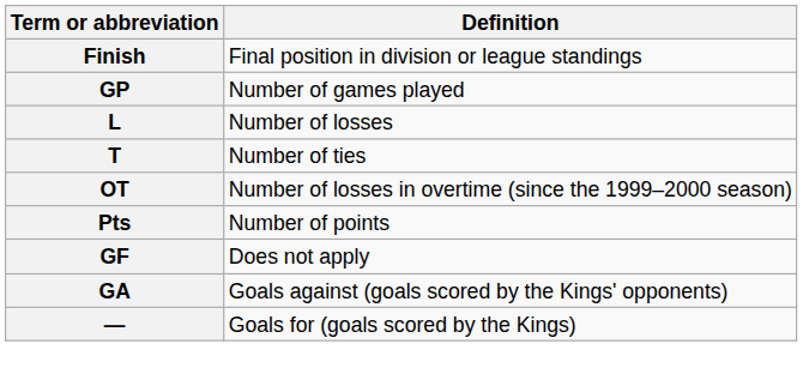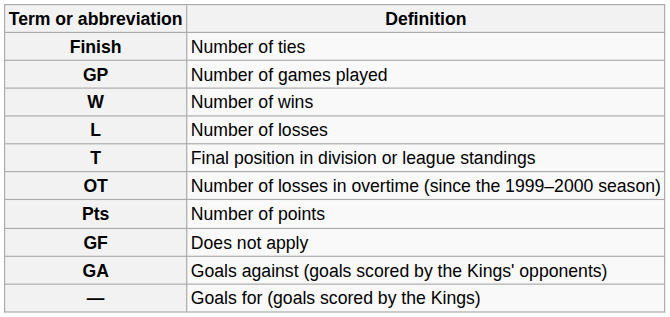 <table class="wikitable" style="font-size:95%">
 <tr>
 <th scope="col">Term or abbreviation</th>
 <th scope="col">Definition</th>
 </tr>
 <tr>
 <th scope="row">Finish</th>
-<td>Final position in division or league standings</td>
+<td>Number of ties</td>
 </tr>
 <tr>
 <th scope="row">GP</th>
 <td>Number of games played</td>
+</tr>
+<tr>
+<th scope="row">W</th>
+<td>Number of wins</td>
 </tr>
 <tr>
 <th scope="row">L</th>
 <td>Number of losses</td>
 </tr>
 <tr>
 <th scope="row">T</th>
-<td>Number of ties</td>
+<td>Final position in division or league standings</td>
 </tr>
 <tr>
 <th scope="row">OT</th>
 <td>Number of losses in overtime (since the 1999–2000 season)</td>
 </tr>
 <tr>
 <th scope="row">Pts</th>
 <td>Number of points</td>
 </tr>
 <tr>
 <th scope="row">GF</th>
 <td>Does not apply</td>
 </tr>
 <tr>
 <th scope="row">GA</th>
 <td>Goals against (goals scored by the Kings' opponents)</td>
 </tr>
 <tr>
 <th scope="row">—</th>
 <td>Goals for (goals scored by the Kings)</td>
 </tr>
 </table>
